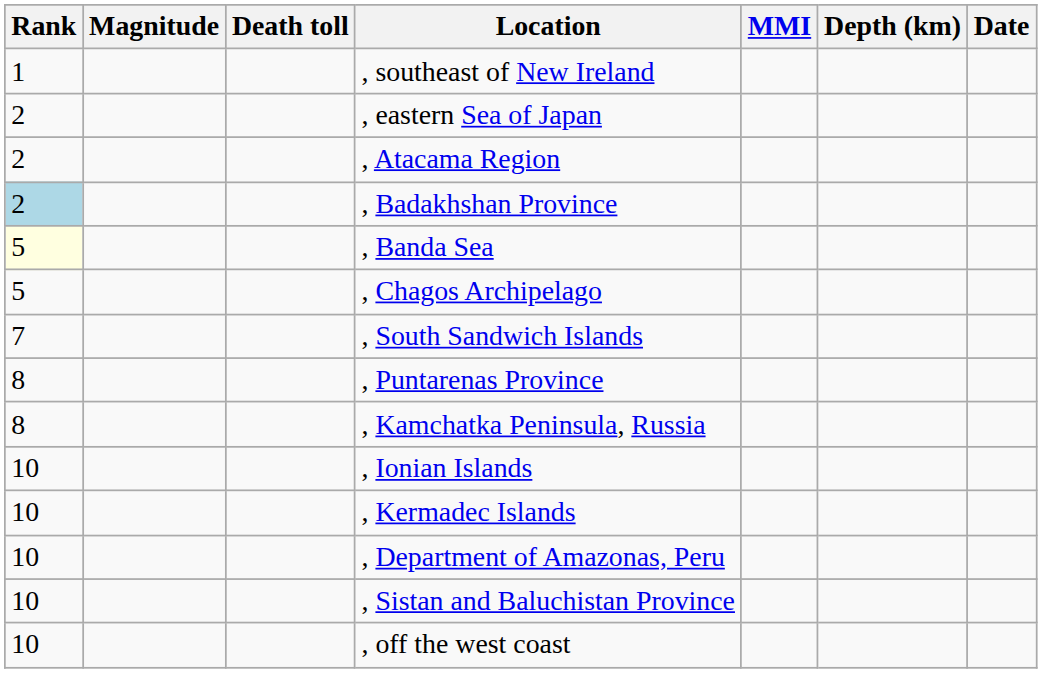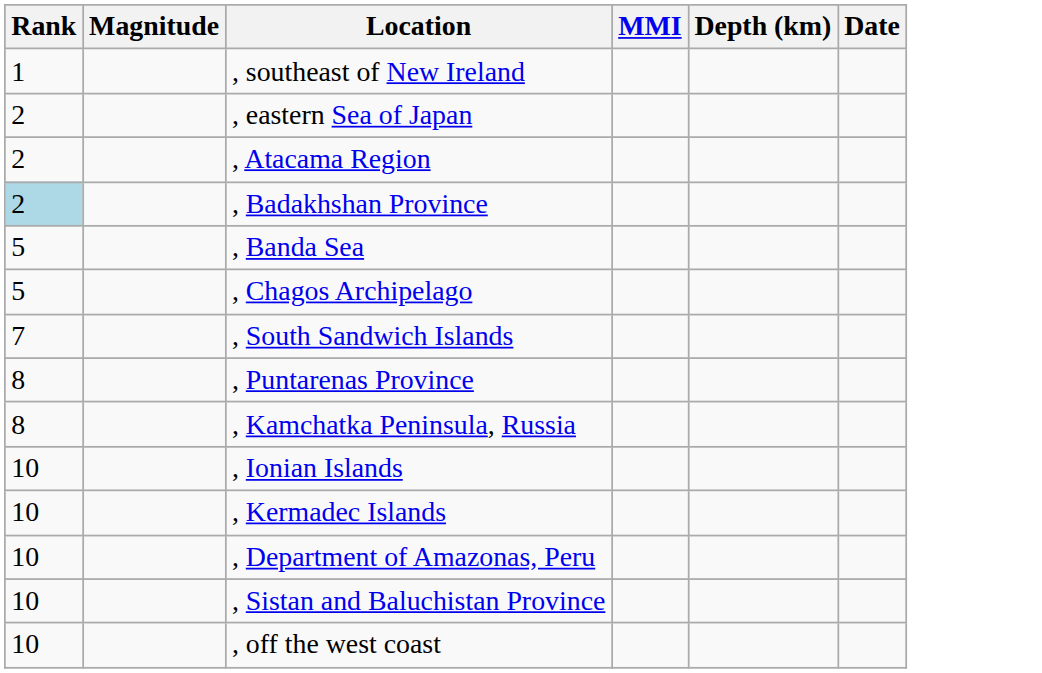 <table class="sortable wikitable" style="font-size:100%;">
 <tr>
 <th>Rank</th>
 <th>Magnitude</th>
-<th>Death toll</th>
 <th>Location</th>
 <th><a href='#'>MMI</a></th>
 <th>Depth (km)</th>
 <th>Date</th>
 </tr>
 <tr>
 <td>1</td>
-<td></td>
 <td></td>
 <td>, southeast of <a href='#'>New Ireland</a></td>
 <td></td>
 <td></td>
 <td></td>
 </tr>
 <tr>
 <td>2</td>
 <td></td>
-<td></td>
 <td>, eastern <a href='#'>Sea of Japan</a></td>
 <td></td>
 <td></td>
 <td></td>
 </tr>
 <tr>
 <td>2</td>
-<td></td>
 <td></td>
 <td>, <a href='#'>Atacama Region</a></td>
 <td></td>
 <td></td>
 <td></td>
 </tr>
 <tr>
 <td style="background: lightblue;">2</td>
 <td></td>
-<td></td>
 <td>, <a href='#'>Badakhshan Province</a></td>
 <td></td>
 <td></td>
 <td></td>
 </tr>
 <tr>
-<td style="background: lightyellow;">5</td>
-<td></td>
+<td>5</td>
 <td></td>
 <td>, <a href='#'>Banda Sea</a></td>
 <td></td>
 <td></td>
 <td></td>
 </tr>
 <tr>
 <td>5</td>
 <td></td>
-<td></td>
 <td>, <a href='#'>Chagos Archipelago</a></td>
 <td></td>
 <td></td>
 <td></td>
 </tr>
 <tr>
 <td>7</td>
-<td></td>
 <td></td>
 <td>, <a href='#'>South Sandwich Islands</a></td>
 <td></td>
 <td></td>
 <td></td>
 </tr>
 <tr>
 <td>8</td>
 <td></td>
-<td></td>
 <td>, <a href='#'>Puntarenas Province</a></td>
 <td></td>
 <td></td>
 <td></td>
 </tr>
 <tr>
 <td>8</td>
-<td></td>
 <td></td>
 <td>, <a href='#'>Kamchatka Peninsula</a>, <a href='#'>Russia</a></td>
 <td></td>
 <td></td>
 <td></td>
 </tr>
 <tr>
 <td>10</td>
 <td></td>
-<td></td>
 <td>, <a href='#'>Ionian Islands</a></td>
 <td></td>
 <td></td>
 <td></td>
 </tr>
 <tr>
 <td>10</td>
-<td></td>
 <td></td>
 <td>, <a href='#'>Kermadec Islands</a></td>
 <td></td>
 <td></td>
 <td></td>
 </tr>
 <tr>
 <td>10</td>
 <td></td>
-<td></td>
 <td>, <a href='#'>Department of Amazonas, Peru</a></td>
 <td></td>
 <td></td>
 <td></td>
 </tr>
 <tr>
 <td>10</td>
-<td></td>
 <td></td>
 <td>, <a href='#'>Sistan and Baluchistan Province</a></td>
 <td></td>
 <td></td>
 <td></td>
 </tr>
 <tr>
 <td>10</td>
 <td></td>
-<td></td>
 <td>, off the west coast</td>
 <td></td>
 <td></td>
 <td></td>
 </tr>
 </table>
